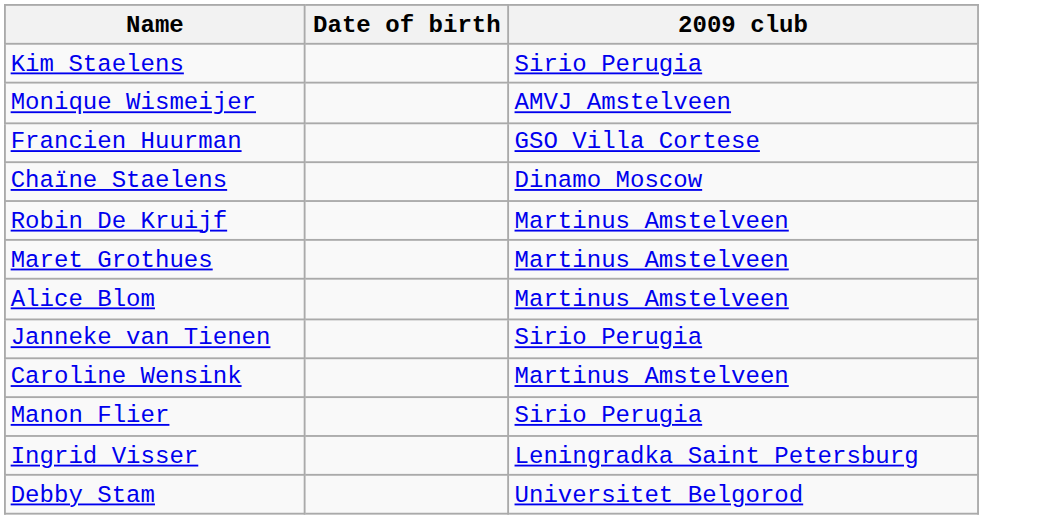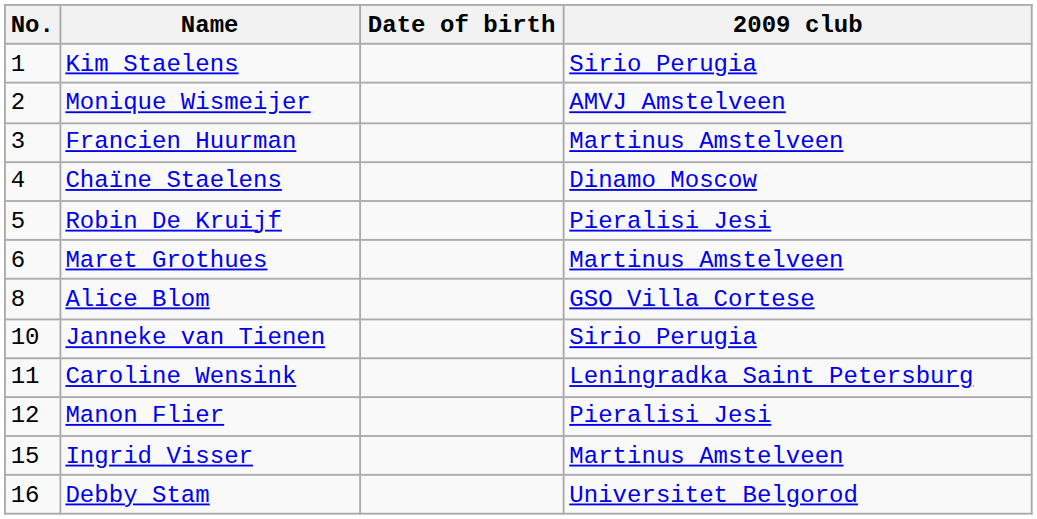 <table class=wikitable sortable style=font-size:100%; text-align:center;>
 <tr>
+<th>No.</th>
 <th style=width:12em>Name</th>
 <th style=width:8em>Date of birth</th>
 <th style=width:19em>2009 club</th>
 </tr>
 <tr>
+<td>1</td>
 <td><a href='#'>Kim Staelens</a></td>
 <td></td>
 <td> <a href='#'>Sirio Perugia</a></td>
 </tr>
 <tr>
+<td>2</td>
 <td><a href='#'>Monique Wismeijer</a></td>
 <td></td>
 <td> <a href='#'>AMVJ Amstelveen</a></td>
 </tr>
 <tr>
+<td>3</td>
 <td><a href='#'>Francien Huurman</a></td>
 <td></td>
-<td> <a href='#'>GSO Villa Cortese</a></td>
+<td> <a href='#'>Martinus Amstelveen</a></td>
 </tr>
 <tr>
+<td>4</td>
 <td><a href='#'>Chaïne Staelens</a></td>
 <td></td>
 <td> <a href='#'>Dinamo Moscow</a></td>
 </tr>
 <tr>
+<td>5</td>
 <td><a href='#'>Robin De Kruijf</a></td>
 <td></td>
-<td> <a href='#'>Martinus Amstelveen</a></td>
+<td> <a href='#'>Pieralisi Jesi</a></td>
 </tr>
 <tr>
+<td>6</td>
 <td><a href='#'>Maret Grothues</a></td>
 <td></td>
 <td> <a href='#'>Martinus Amstelveen</a></td>
 </tr>
 <tr>
+<td>8</td>
 <td><a href='#'>Alice Blom</a></td>
 <td></td>
-<td> <a href='#'>Martinus Amstelveen</a></td>
+<td> <a href='#'>GSO Villa Cortese</a></td>
 </tr>
 <tr>
+<td>10</td>
 <td><a href='#'>Janneke van Tienen</a></td>
 <td></td>
 <td> <a href='#'>Sirio Perugia</a></td>
 </tr>
 <tr>
+<td>11</td>
 <td><a href='#'>Caroline Wensink</a></td>
+<td></td>
+<td> <a href='#'>Leningradka Saint Petersburg</a></td>
+</tr>
+<tr>
+<td>12</td>
+<td><a href='#'>Manon Flier</a></td>
+<td></td>
+<td> <a href='#'>Pieralisi Jesi</a></td>
+</tr>
+<tr>
+<td>15</td>
+<td><a href='#'>Ingrid Visser</a></td>
 <td></td>
 <td> <a href='#'>Martinus Amstelveen</a></td>
 </tr>
 <tr>
-<td><a href='#'>Manon Flier</a></td>
-<td></td>
-<td> <a href='#'>Sirio Perugia</a></td>
-</tr>
-<tr>
-<td><a href='#'>Ingrid Visser</a></td>
-<td></td>
-<td> <a href='#'>Leningradka Saint Petersburg</a></td>
-</tr>
-<tr>
+<td>16</td>
 <td><a href='#'>Debby Stam</a></td>
 <td></td>
 <td> <a href='#'>Universitet Belgorod</a></td>
 </tr>
 </table>
